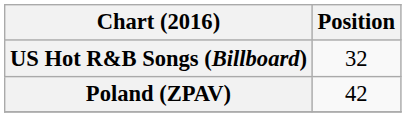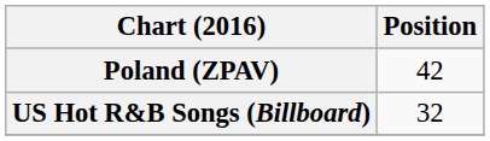 <table class="wikitable plainrowheaders sortable" style="text-align:center;">
 <tr>
 <th>Chart (2016)</th>
 <th>Position</th>
 </tr>
 <tr>
+<th scope="row">Poland (ZPAV)</th>
+<td>42</td>
+</tr>
+<tr>
 <th scope="row">US Hot R&B Songs (<em>Billboard</em>)</th>
 <td>32</td>
 </tr>
 <tr>
-<th scope="row">Poland (ZPAV)</th>
-<td>42</td>
-</tr>
-<tr>
 </tr>
 </table>
